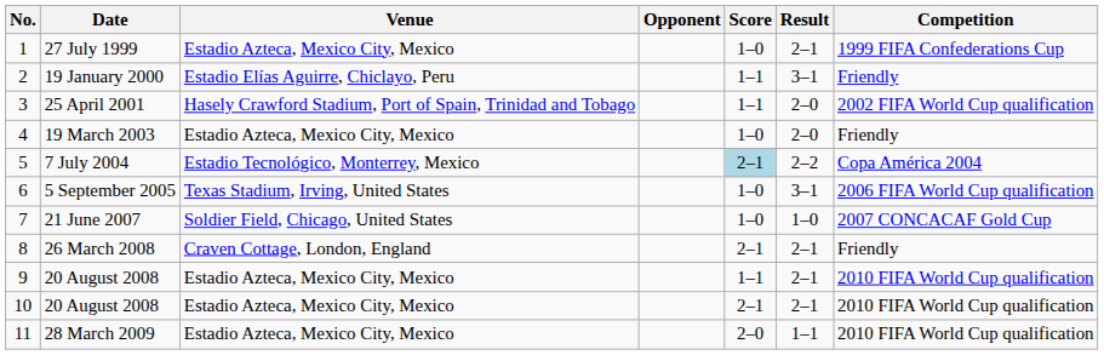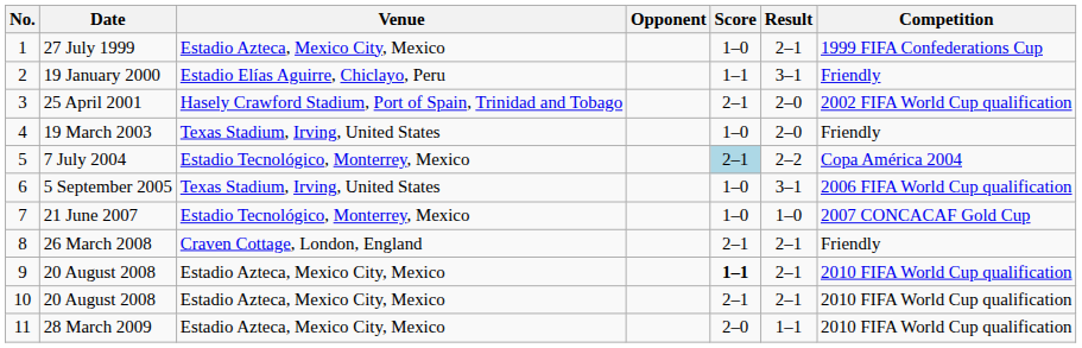 <table class="wikitable sortable">
 <tr>
 <th scope="col">No.</th>
 <th scope="col">Date</th>
 <th scope="col">Venue</th>
 <th scope="col">Opponent</th>
 <th scope="col">Score</th>
 <th scope="col">Result</th>
 <th scope="col">Competition</th>
 </tr>
 <tr>
 <td align="center">1</td>
 <td>27 July 1999</td>
 <td><a href='#'>Estadio Azteca</a>, <a href='#'>Mexico City</a>, Mexico</td>
 <td></td>
 <td align="center">1–0</td>
 <td align="center">2–1</td>
 <td><a href='#'>1999 FIFA Confederations Cup</a></td>
 </tr>
 <tr>
 <td align="center">2</td>
 <td>19 January 2000</td>
 <td><a href='#'>Estadio Elías Aguirre</a>, <a href='#'>Chiclayo</a>, Peru</td>
 <td></td>
 <td align="center">1–1</td>
 <td align="center">3–1</td>
 <td><a href='#'>Friendly</a></td>
 </tr>
 <tr>
 <td align="center">3</td>
 <td>25 April 2001</td>
 <td><a href='#'>Hasely Crawford Stadium</a>, <a href='#'>Port of Spain</a>, <a href='#'>Trinidad and Tobago</a></td>
 <td></td>
-<td align="center">1–1</td>
+<td align="center">2–1</td>
 <td align="center">2–0</td>
 <td><a href='#'>2002 FIFA World Cup qualification</a></td>
 </tr>
 <tr>
 <td align="center">4</td>
 <td>19 March 2003</td>
-<td>Estadio Azteca, Mexico City, Mexico</td>
+<td><a href='#'>Texas Stadium</a>, <a href='#'>Irving</a>, United States</td>
 <td></td>
 <td align="center">1–0</td>
 <td align="center">2–0</td>
 <td>Friendly</td>
 </tr>
 <tr>
 <td align="center">5</td>
 <td>7 July 2004</td>
 <td><a href='#'>Estadio Tecnológico</a>, <a href='#'>Monterrey</a>, Mexico</td>
 <td></td>
 <td align="center" style="background: lightblue;">2–1</td>
 <td align="center">2–2</td>
 <td><a href='#'>Copa América 2004</a></td>
 </tr>
 <tr>
 <td align="center">6</td>
 <td>5 September 2005</td>
 <td><a href='#'>Texas Stadium</a>, <a href='#'>Irving</a>, United States</td>
 <td></td>
 <td align="center">1–0</td>
 <td align="center">3–1</td>
 <td><a href='#'>2006 FIFA World Cup qualification</a></td>
 </tr>
 <tr>
 <td align="center">7</td>
 <td>21 June 2007</td>
-<td><a href='#'>Soldier Field</a>, <a href='#'>Chicago</a>, United States</td>
+<td><a href='#'>Estadio Tecnológico</a>, <a href='#'>Monterrey</a>, Mexico</td>
 <td></td>
 <td align="center">1–0</td>
 <td align="center">1–0</td>
 <td><a href='#'>2007 CONCACAF Gold Cup</a></td>
 </tr>
 <tr>
 <td align="center">8</td>
 <td>26 March 2008</td>
 <td><a href='#'>Craven Cottage</a>, London, England</td>
 <td></td>
 <td align="center">2–1</td>
 <td align="center">2–1</td>
 <td>Friendly</td>
 </tr>
 <tr>
 <td align="center">9</td>
 <td>20 August 2008</td>
 <td>Estadio Azteca, Mexico City, Mexico</td>
 <td></td>
-<td align="center">1–1</td>
+<td align="center"><strong>1–1</strong></td>
 <td align="center">2–1</td>
 <td><a href='#'>2010 FIFA World Cup qualification</a></td>
 </tr>
 <tr>
 <td align="center">10</td>
 <td>20 August 2008</td>
 <td>Estadio Azteca, Mexico City, Mexico</td>
 <td></td>
 <td align="center">2–1</td>
 <td align="center">2–1</td>
 <td>2010 FIFA World Cup qualification</td>
 </tr>
 <tr>
 <td align="center">11</td>
 <td>28 March 2009</td>
 <td>Estadio Azteca, Mexico City, Mexico</td>
 <td></td>
 <td align="center">2–0</td>
 <td align="center">1–1</td>
 <td>2010 FIFA World Cup qualification</td>
 </tr>
 </table>
